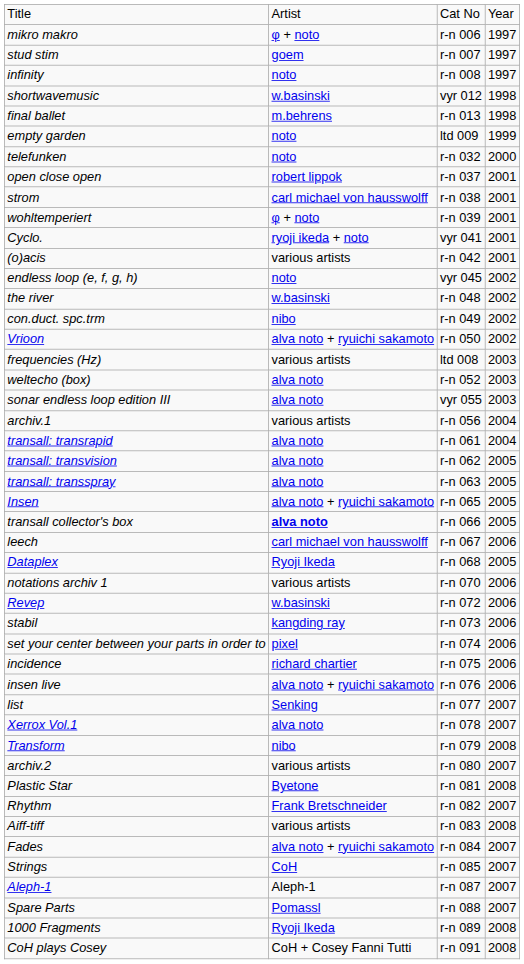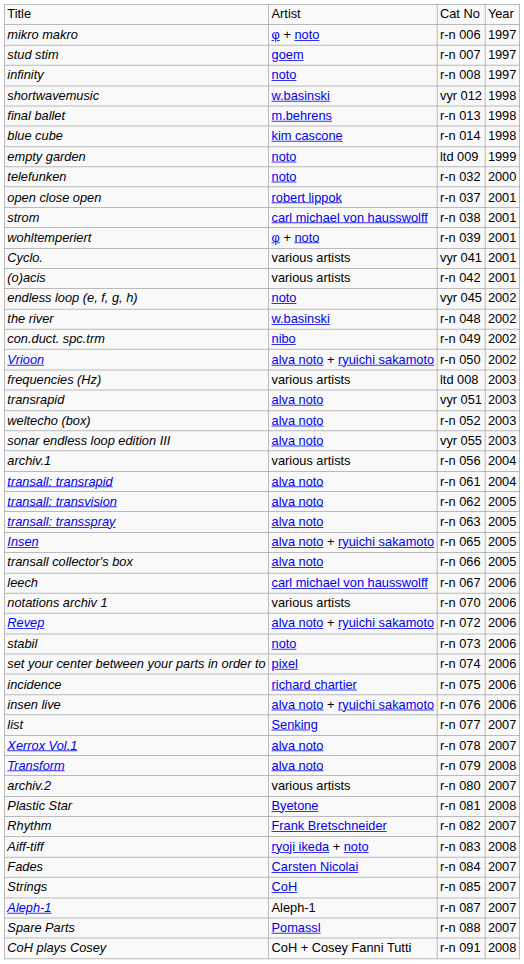 <table class="sortable wikitable">
 <tr>
 <td>Title</td>
 <td>Artist</td>
 <td>Cat No</td>
 <td>Year</td>
 </tr>
 <tr>
 <td><em>mikro makro</em></td>
 <td><a href='#'>φ</a> + <a href='#'>noto</a></td>
 <td>r-n 006</td>
 <td>1997</td>
 </tr>
 <tr>
 <td><em>stud stim</em></td>
 <td><a href='#'>goem</a></td>
 <td>r-n 007</td>
 <td>1997</td>
 </tr>
 <tr>
 <td><em>infinity</em></td>
 <td><a href='#'>noto</a></td>
 <td>r-n 008</td>
 <td>1997</td>
 </tr>
 <tr>
 <td><em>shortwavemusic</em></td>
 <td><a href='#'>w.basinski</a></td>
 <td>vyr 012</td>
 <td>1998</td>
 </tr>
 <tr>
 <td><em>final ballet</em></td>
 <td><a href='#'>m.behrens</a></td>
 <td>r-n 013</td>
 <td>1998</td>
 </tr>
 <tr>
+<td><em>blue cube</em></td>
+<td><a href='#'>kim cascone</a></td>
+<td>r-n 014</td>
+<td>1998</td>
+</tr>
+<tr>
 <td><em>empty garden</em></td>
 <td><a href='#'>noto</a></td>
 <td>ltd 009</td>
 <td>1999</td>
 </tr>
 <tr>
 <td><em>telefunken</em></td>
 <td><a href='#'>noto</a></td>
 <td>r-n 032</td>
 <td>2000</td>
 </tr>
 <tr>
 <td><em>open close open</em></td>
 <td><a href='#'>robert lippok</a></td>
 <td>r-n 037</td>
 <td>2001</td>
 </tr>
 <tr>
 <td><em>strom</em></td>
 <td><a href='#'>carl michael von hausswolff</a></td>
 <td>r-n 038</td>
 <td>2001</td>
 </tr>
 <tr>
 <td><em>wohltemperiert</em></td>
 <td><a href='#'>φ</a> + <a href='#'>noto</a></td>
 <td>r-n 039</td>
 <td>2001</td>
 </tr>
 <tr>
 <td><em>Cyclo.</em></td>
-<td><a href='#'>ryoji ikeda</a> + <a href='#'>noto</a></td>
+<td>various artists</td>
 <td>vyr 041</td>
 <td>2001</td>
 </tr>
 <tr>
 <td><em>(o)acis</em></td>
 <td>various artists</td>
 <td>r-n 042</td>
 <td>2001</td>
 </tr>
 <tr>
 <td><em>endless loop (e, f, g, h)</em></td>
 <td><a href='#'>noto</a></td>
 <td>vyr 045</td>
 <td>2002</td>
 </tr>
 <tr>
 <td><em>the river</em></td>
 <td><a href='#'>w.basinski</a></td>
 <td>r-n 048</td>
 <td>2002</td>
 </tr>
 <tr>
 <td><em>con.duct. spc.trm</em></td>
 <td><a href='#'>nibo</a></td>
 <td>r-n 049</td>
 <td>2002</td>
 </tr>
 <tr>
 <td><em><a href='#'>Vrioon</a></em></td>
 <td><a href='#'>alva noto</a> + <a href='#'>ryuichi sakamoto</a></td>
 <td>r-n 050</td>
 <td>2002</td>
 </tr>
 <tr>
 <td><em>frequencies (Hz)</em></td>
 <td>various artists</td>
 <td>ltd 008</td>
+<td>2003</td>
+</tr>
+<tr>
+<td><em>transrapid</em></td>
+<td><a href='#'>alva noto</a></td>
+<td>vyr 051</td>
 <td>2003</td>
 </tr>
 <tr>
 <td><em>weltecho (box)</em></td>
 <td><a href='#'>alva noto</a></td>
 <td>r-n 052</td>
 <td>2003</td>
 </tr>
 <tr>
 <td><em>sonar endless loop edition III</em></td>
 <td><a href='#'>alva noto</a></td>
 <td>vyr 055</td>
 <td>2003</td>
 </tr>
 <tr>
 <td><em>archiv.1</em></td>
 <td>various artists</td>
 <td>r-n 056</td>
 <td>2004</td>
 </tr>
 <tr>
 <td><em><a href='#'>transall: transrapid</a></em></td>
 <td><a href='#'>alva noto</a></td>
 <td>r-n 061</td>
 <td>2004</td>
 </tr>
 <tr>
 <td><em><a href='#'>transall: transvision</a></em></td>
 <td><a href='#'>alva noto</a></td>
 <td>r-n 062</td>
 <td>2005</td>
 </tr>
 <tr>
 <td><em><a href='#'>transall: transspray</a></em></td>
 <td><a href='#'>alva noto</a></td>
 <td>r-n 063</td>
 <td>2005</td>
 </tr>
 <tr>
 <td><em><a href='#'>Insen</a></em></td>
 <td><a href='#'>alva noto</a> + <a href='#'>ryuichi sakamoto</a></td>
 <td>r-n 065</td>
 <td>2005</td>
 </tr>
 <tr>
 <td><em>transall collector's box</em></td>
-<td><strong><a href='#'>alva noto</a></strong></td>
+<td><a href='#'>alva noto</a></td>
 <td>r-n 066</td>
 <td>2005</td>
 </tr>
 <tr>
 <td><em>leech</em></td>
 <td><a href='#'>carl michael von hausswolff</a></td>
 <td>r-n 067</td>
 <td>2006</td>
 </tr>
 <tr>
-<td><em><a href='#'>Dataplex</a></em></td>
-<td><a href='#'>Ryoji Ikeda</a></td>
-<td>r-n 068</td>
-<td>2005</td>
-</tr>
-<tr>
 <td><em>notations archiv 1</em></td>
 <td>various artists</td>
 <td>r-n 070</td>
 <td>2006</td>
 </tr>
 <tr>
 <td><em><a href='#'>Revep</a></em></td>
-<td><a href='#'>w.basinski</a></td>
+<td><a href='#'>alva noto</a> + <a href='#'>ryuichi sakamoto</a></td>
 <td>r-n 072</td>
 <td>2006</td>
 </tr>
 <tr>
 <td><em>stabil</em></td>
-<td><a href='#'>kangding ray</a></td>
+<td><a href='#'>noto</a></td>
 <td>r-n 073</td>
 <td>2006</td>
 </tr>
 <tr>
 <td><em>set your center between your parts in order to</em></td>
 <td><a href='#'>pixel</a></td>
 <td>r-n 074</td>
 <td>2006</td>
 </tr>
 <tr>
 <td><em>incidence</em></td>
 <td><a href='#'>richard chartier</a></td>
 <td>r-n 075</td>
 <td>2006</td>
 </tr>
 <tr>
 <td><em>insen live</em></td>
 <td><a href='#'>alva noto</a> + <a href='#'>ryuichi sakamoto</a></td>
 <td>r-n 076</td>
 <td>2006</td>
 </tr>
 <tr>
 <td><em>list</em></td>
 <td><a href='#'>Senking</a></td>
 <td>r-n 077</td>
 <td>2007</td>
 </tr>
 <tr>
 <td><em><a href='#'>Xerrox Vol.1</a></em></td>
 <td><a href='#'>alva noto</a></td>
 <td>r-n 078</td>
 <td>2007</td>
 </tr>
 <tr>
 <td><em><a href='#'>Transform</a></em></td>
-<td><a href='#'>nibo</a></td>
+<td><a href='#'>alva noto</a></td>
 <td>r-n 079</td>
 <td>2008</td>
 </tr>
 <tr>
 <td><em>archiv.2</em></td>
 <td>various artists</td>
 <td>r-n 080</td>
 <td>2007</td>
 </tr>
 <tr>
 <td><em>Plastic Star</em></td>
 <td><a href='#'>Byetone</a></td>
 <td>r-n 081</td>
 <td>2008</td>
 </tr>
 <tr>
 <td><em>Rhythm</em></td>
 <td><a href='#'>Frank Bretschneider</a></td>
 <td>r-n 082</td>
 <td>2007</td>
 </tr>
 <tr>
 <td><em>Aiff-tiff</em></td>
-<td>various artists</td>
+<td><a href='#'>ryoji ikeda</a> + <a href='#'>noto</a></td>
 <td>r-n 083</td>
 <td>2008</td>
 </tr>
 <tr>
 <td><em>Fades</em></td>
-<td><a href='#'>alva noto</a> + <a href='#'>ryuichi sakamoto</a></td>
+<td><a href='#'>Carsten Nicolai</a></td>
 <td>r-n 084</td>
 <td>2007</td>
 </tr>
 <tr>
 <td><em>Strings</em></td>
 <td><a href='#'>CoH</a></td>
 <td>r-n 085</td>
 <td>2007</td>
 </tr>
 <tr>
 <td><em><a href='#'>Aleph-1</a></em></td>
 <td>Aleph-1</td>
 <td>r-n 087</td>
 <td>2007</td>
 </tr>
 <tr>
 <td><em>Spare Parts</em></td>
 <td><a href='#'>Pomassl</a></td>
 <td>r-n 088</td>
 <td>2007</td>
 </tr>
 <tr>
-<td><em>1000 Fragments</em></td>
-<td><a href='#'>Ryoji Ikeda</a></td>
-<td>r-n 089</td>
-<td>2008</td>
-</tr>
-<tr>
 <td><em>CoH plays Cosey</em></td>
 <td>CoH + Cosey Fanni Tutti</td>
 <td>r-n 091</td>
 <td>2008</td>
 </tr>
 </table>
